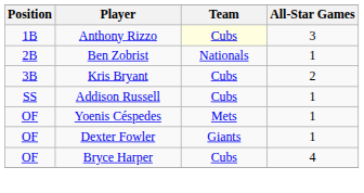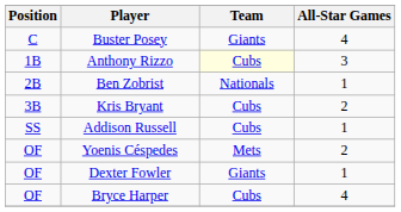 <table class="wikitable sortable" style="text-align:center;">
 <tr>
 </tr>
 <tr>
 <th>Position</th>
 <th style="width:150px;">Player</th>
 <th style="width:100px;">Team</th>
 <th>All-Star Games</th>
+</tr>
+<tr>
+<td><a href='#'>C</a></td>
+<td><a href='#'>Buster Posey</a></td>
+<td><a href='#'>Giants</a></td>
+<td>4</td>
 </tr>
 <tr>
 <td><a href='#'>1B</a></td>
 <td><a href='#'>Anthony Rizzo</a></td>
 <td style="background: lightyellow;"><a href='#'>Cubs</a></td>
 <td>3</td>
 </tr>
 <tr>
 <td><a href='#'>2B</a></td>
 <td><a href='#'>Ben Zobrist</a></td>
 <td><a href='#'>Nationals</a></td>
 <td>1</td>
 </tr>
 <tr>
 <td><a href='#'>3B</a></td>
 <td><a href='#'>Kris Bryant</a></td>
 <td><a href='#'>Cubs</a></td>
 <td>2</td>
 </tr>
 <tr>
 <td><a href='#'>SS</a></td>
 <td><a href='#'>Addison Russell</a></td>
 <td><a href='#'>Cubs</a></td>
 <td>1</td>
 </tr>
 <tr>
 <td><a href='#'>OF</a></td>
 <td><a href='#'>Yoenis Céspedes</a></td>
 <td><a href='#'>Mets</a></td>
-<td>1</td>
+<td>2</td>
 </tr>
 <tr>
 <td><a href='#'>OF</a></td>
 <td><a href='#'>Dexter Fowler</a></td>
 <td><a href='#'>Giants</a></td>
 <td>1</td>
 </tr>
 <tr>
 <td><a href='#'>OF</a></td>
 <td><a href='#'>Bryce Harper</a></td>
 <td><a href='#'>Cubs</a></td>
 <td>4</td>
 </tr>
 <tr>
 </tr>
 </table>
